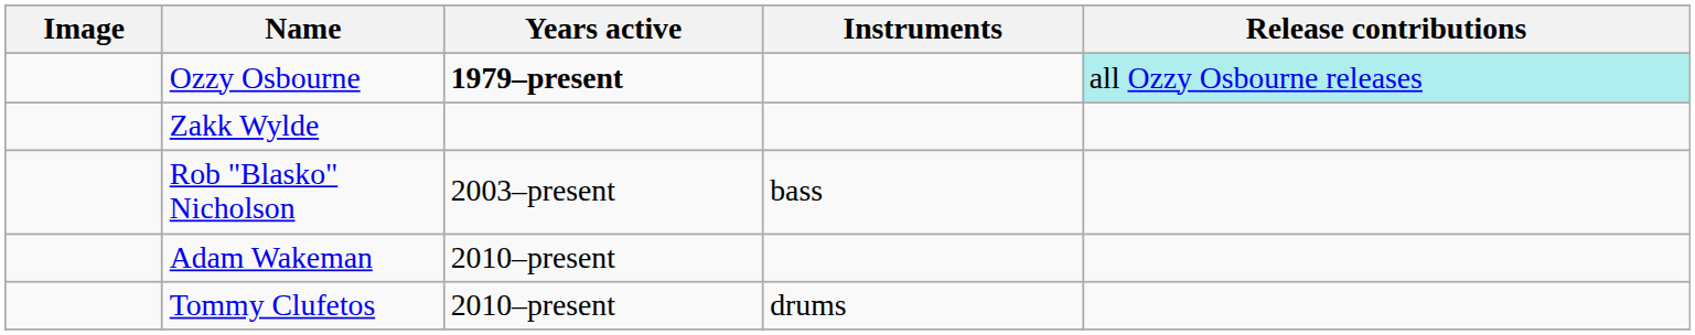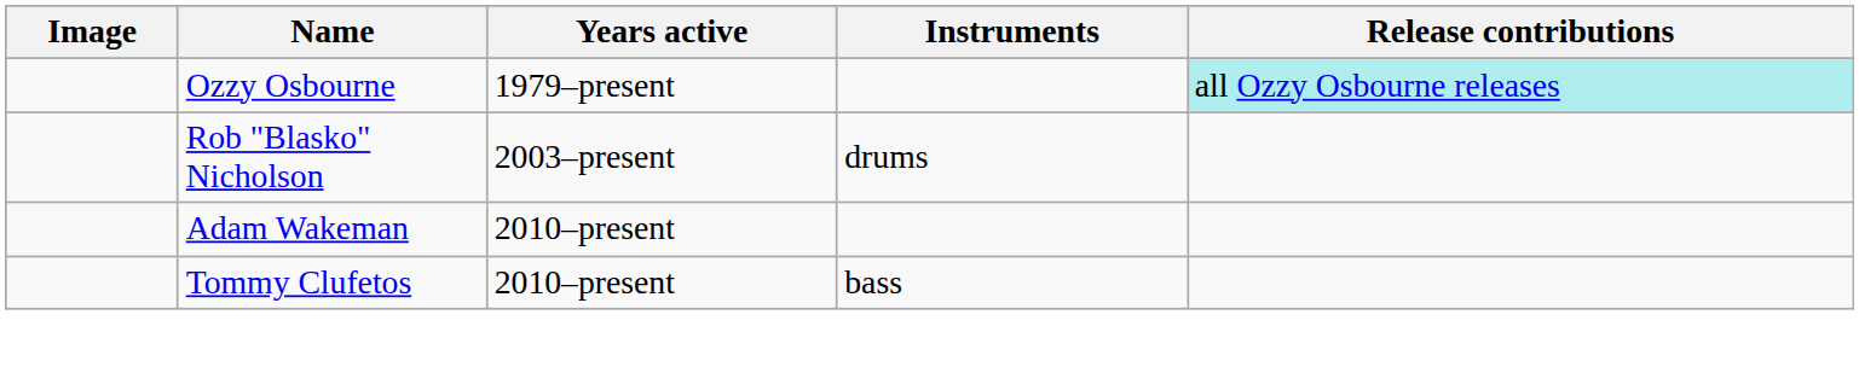 <table class="wikitable" border="1" width=100%>
 <tr>
 <th width="75">Image</th>
 <th width="140">Name</th>
 <th width="160">Years active</th>
 <th width="160">Instruments</th>
 <th>Release contributions</th>
 </tr>
 <tr>
 <td></td>
 <td><a href='#'>Ozzy Osbourne</a></td>
-<td><strong>1979–present</strong></td>
+<td>1979–present</td>
 <td></td>
 <td style="background: paleturquoise;">all <a href='#'>Ozzy Osbourne releases</a></td>
 </tr>
 <tr>
 <td></td>
-<td><a href='#'>Zakk Wylde</a></td>
-<td></td>
-<td></td>
-<td></td>
-</tr>
-<tr>
-<td></td>
 <td><a href='#'>Rob "Blasko" Nicholson</a></td>
 <td>2003–present</td>
-<td>bass</td>
+<td>drums</td>
 <td></td>
 </tr>
 <tr>
 <td></td>
 <td><a href='#'>Adam Wakeman</a></td>
 <td>2010–present </td>
 <td></td>
 <td></td>
 </tr>
 <tr>
 <td></td>
 <td><a href='#'>Tommy Clufetos</a></td>
 <td>2010–present </td>
-<td>drums</td>
+<td>bass</td>
 <td></td>
 </tr>
 </table>
